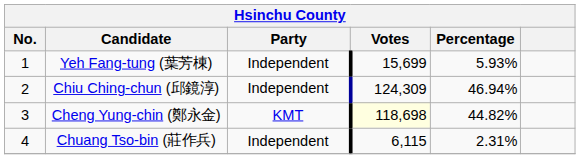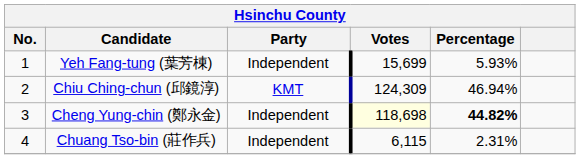 <table class="wikitable collapsible" style="text-align:center">
 <tr>
 <th colspan="7" width=620px><a href='#'>Hsinchu County</a></th>
 </tr>
 <tr>
 <th width=35>No.</th>
 <th width=180>Candidate</th>
 <th width=120>Party</th>
 <th width=75>Votes</th>
 <th width=75>Percentage</th>
 <th width=49></th>
 </tr>
 <tr>
 <td>1</td>
 <td><a href='#'>Yeh Fang-tung</a> (葉芳棟)</td>
 <td>Independent</td>
 <td style="border-left:4px solid #000000;" align="right">15,699</td>
 <td align="right">5.93%</td>
 <td align="center"></td>
 </tr>
 <tr>
 <td>2</td>
 <td><a href='#'>Chiu Ching-chun</a> (邱鏡淳)</td>
-<td>Independent　</td>
+<td><a href='#'>KMT</a></td>
 <td style="border-left:4px solid #000099;" align="right">124,309</td>
 <td align="right">46.94%</td>
 <td align="center"></td>
 </tr>
 <tr>
 <td>3</td>
 <td><a href='#'>Cheng Yung-chin</a> (鄭永金)</td>
-<td><a href='#'>KMT</a></td>
+<td>Independent　</td>
 <td style="background: lightyellow; border-left:4px solid #000000;" align="right">118,698</td>
-<td align="right">44.82%</td>
+<td align="right"><strong>44.82%</strong></td>
 <td align="center"></td>
 </tr>
 <tr>
 <td>4</td>
 <td><a href='#'>Chuang Tso-bin</a> (莊作兵)</td>
 <td>Independent</td>
 <td style="border-left:4px solid #000000;" align="right">6,115</td>
 <td align="right">2.31%</td>
 <td align="center"></td>
 </tr>
 <tr bgcolor=EEEEEE>
 </tr>
 </table>
